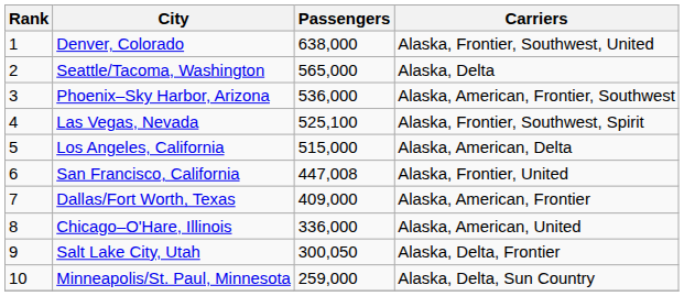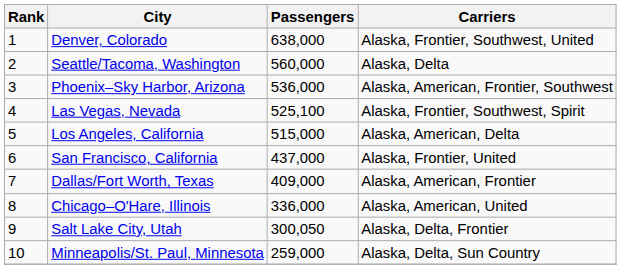 <table class="wikitable sortable" style="font-size: 95%">
 <tr>
 <th>Rank</th>
 <th>City</th>
 <th>Passengers</th>
 <th>Carriers</th>
 </tr>
 <tr>
 <td>1</td>
 <td> <a href='#'>Denver, Colorado</a></td>
 <td>638,000</td>
 <td>Alaska, Frontier, Southwest, United</td>
 </tr>
 <tr>
 <td>2</td>
 <td> <a href='#'>Seattle/Tacoma, Washington</a></td>
-<td>565,000</td>
+<td>560,000</td>
 <td>Alaska, Delta</td>
 </tr>
 <tr>
 <td>3</td>
 <td> <a href='#'>Phoenix–Sky Harbor, Arizona</a></td>
 <td>536,000</td>
 <td>Alaska, American, Frontier, Southwest</td>
 </tr>
 <tr>
 <td>4</td>
 <td> <a href='#'>Las Vegas, Nevada</a></td>
 <td>525,100</td>
 <td>Alaska, Frontier, Southwest, Spirit</td>
 </tr>
 <tr>
 <td>5</td>
 <td> <a href='#'>Los Angeles, California</a></td>
 <td>515,000</td>
 <td>Alaska, American, Delta</td>
 </tr>
 <tr>
 <td>6</td>
 <td> <a href='#'>San Francisco, California</a></td>
-<td>447,008</td>
+<td>437,000</td>
 <td>Alaska, Frontier, United</td>
 </tr>
 <tr>
 <td>7</td>
 <td> <a href='#'>Dallas/Fort Worth, Texas</a></td>
 <td>409,000</td>
 <td>Alaska, American, Frontier</td>
 </tr>
 <tr>
 <td>8</td>
 <td> <a href='#'>Chicago–O'Hare, Illinois</a></td>
 <td>336,000</td>
 <td>Alaska, American, United</td>
 </tr>
 <tr>
 <td>9</td>
 <td> <a href='#'>Salt Lake City, Utah</a></td>
 <td>300,050</td>
 <td>Alaska, Delta, Frontier</td>
 </tr>
 <tr>
 <td>10</td>
 <td> <a href='#'>Minneapolis/St. Paul, Minnesota</a></td>
 <td>259,000</td>
 <td>Alaska, Delta, Sun Country</td>
 </tr>
 <tr>
 </tr>
 </table>
